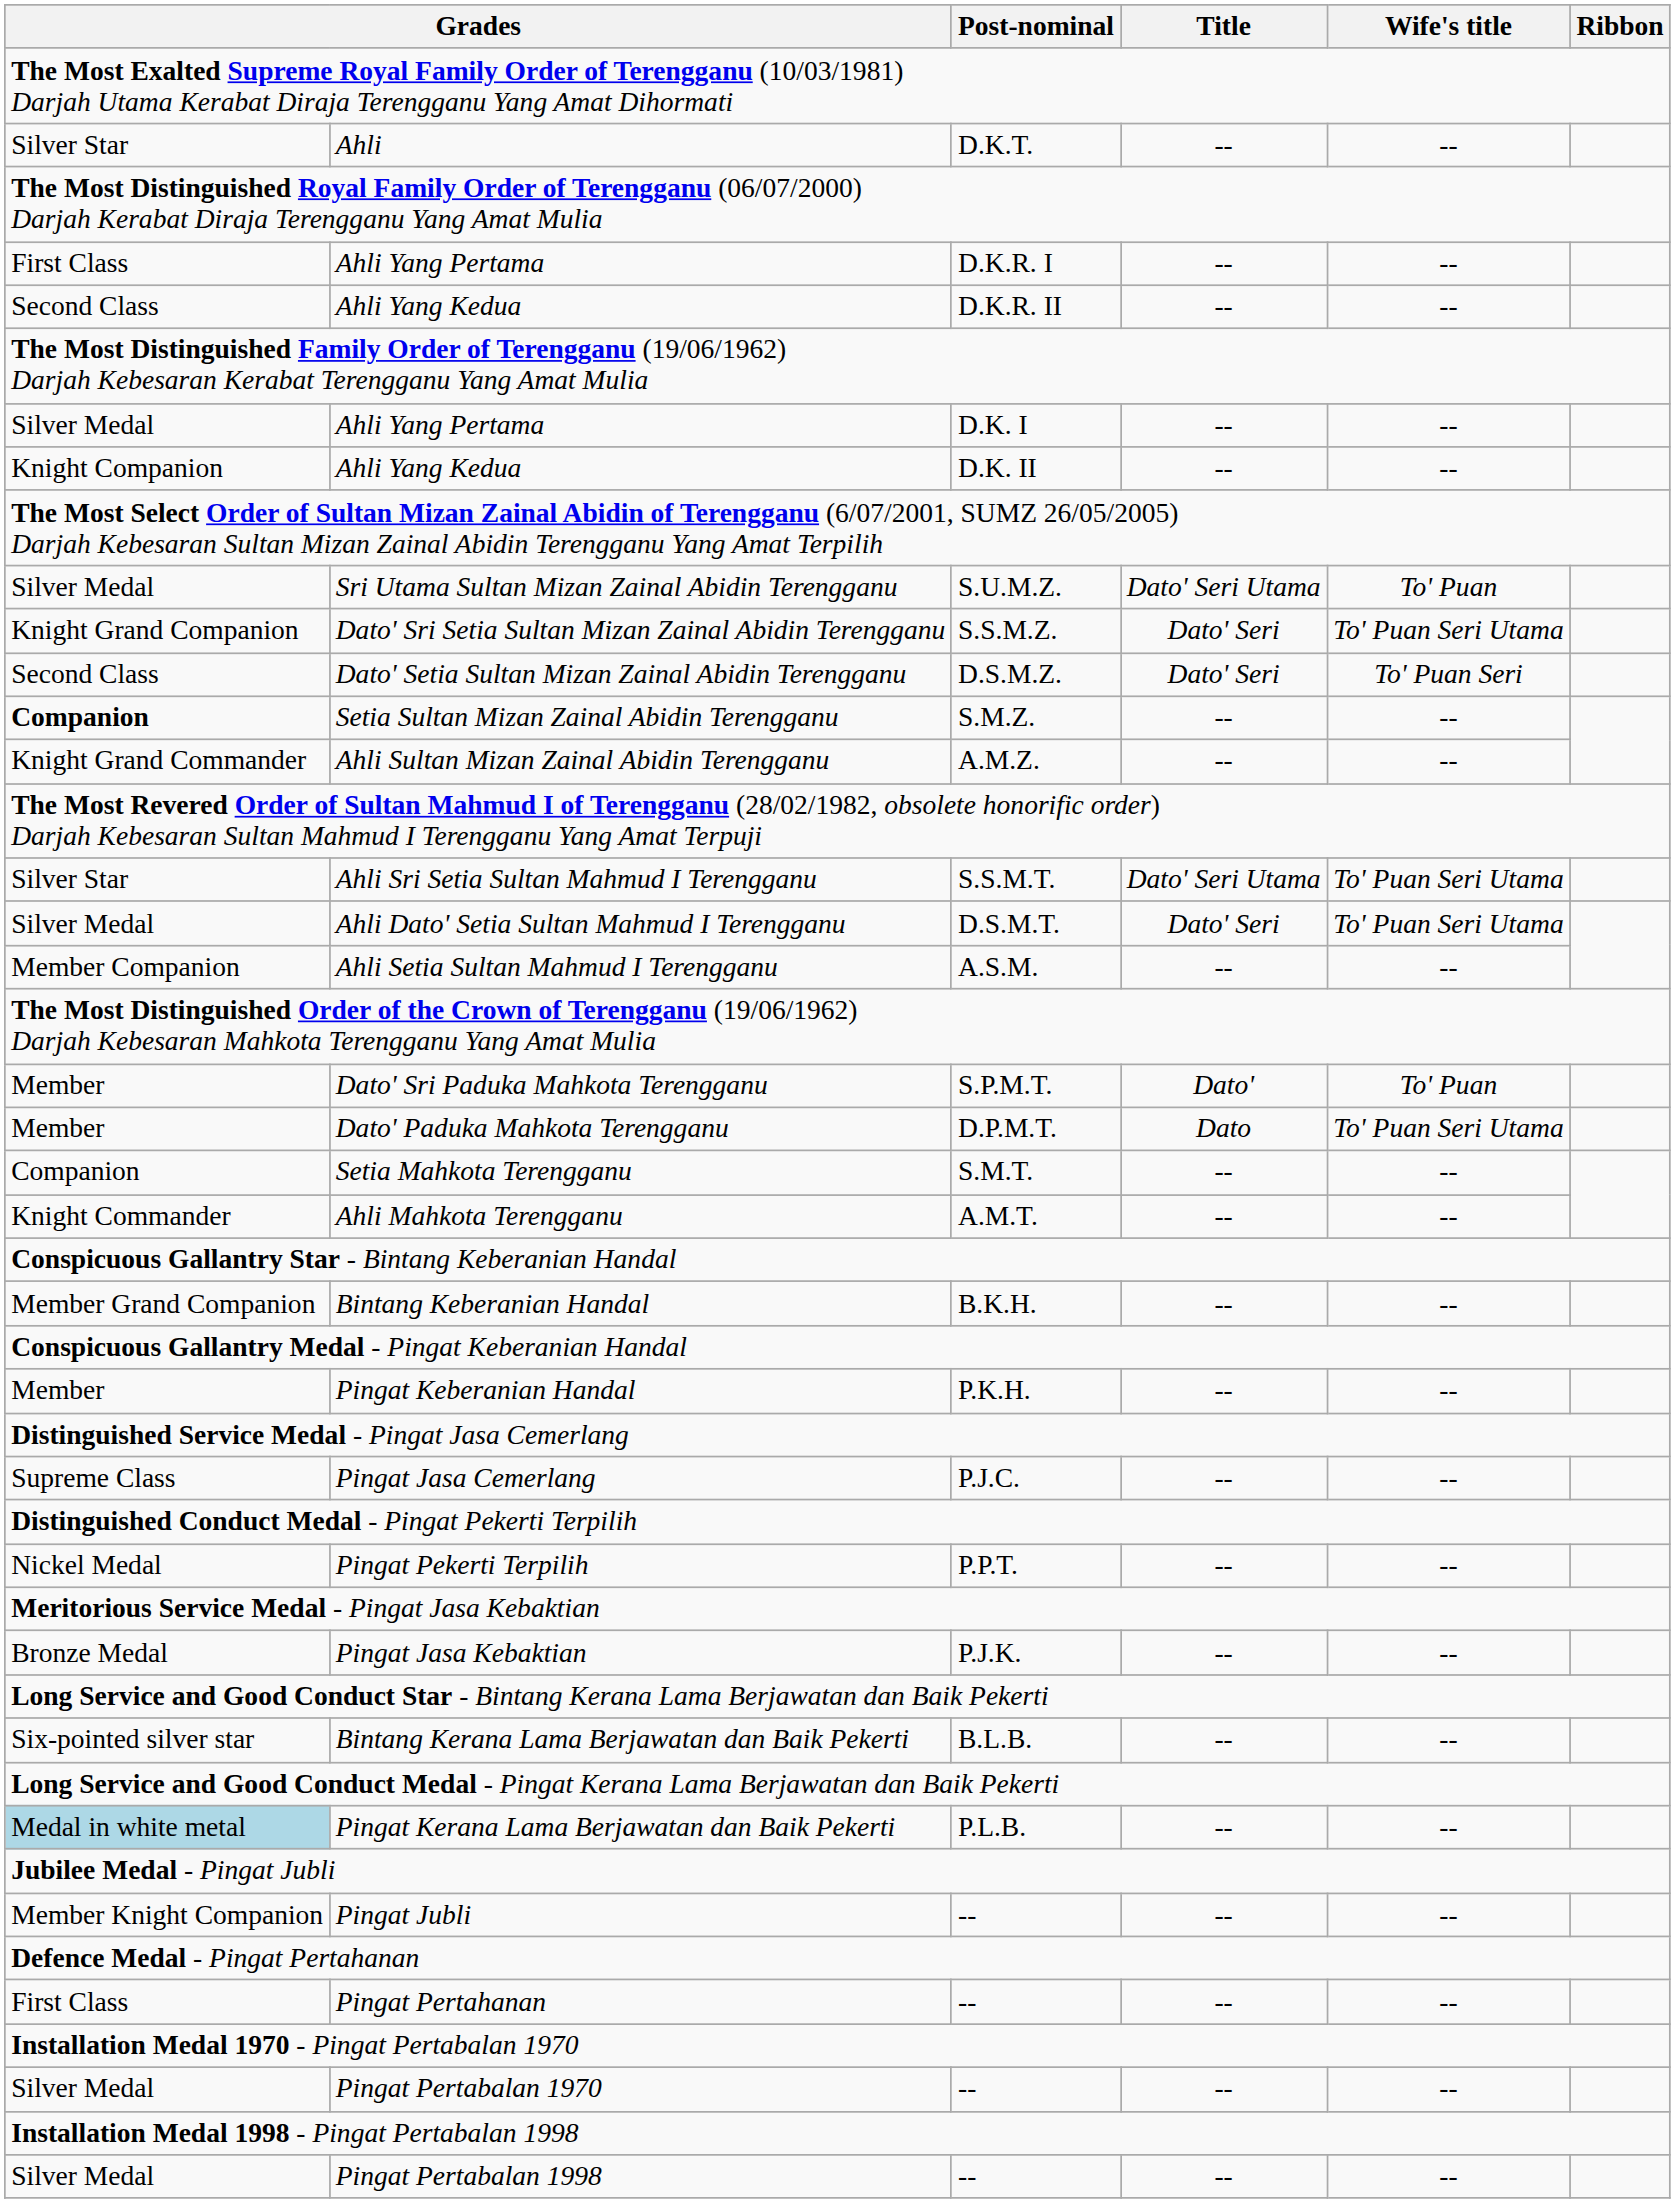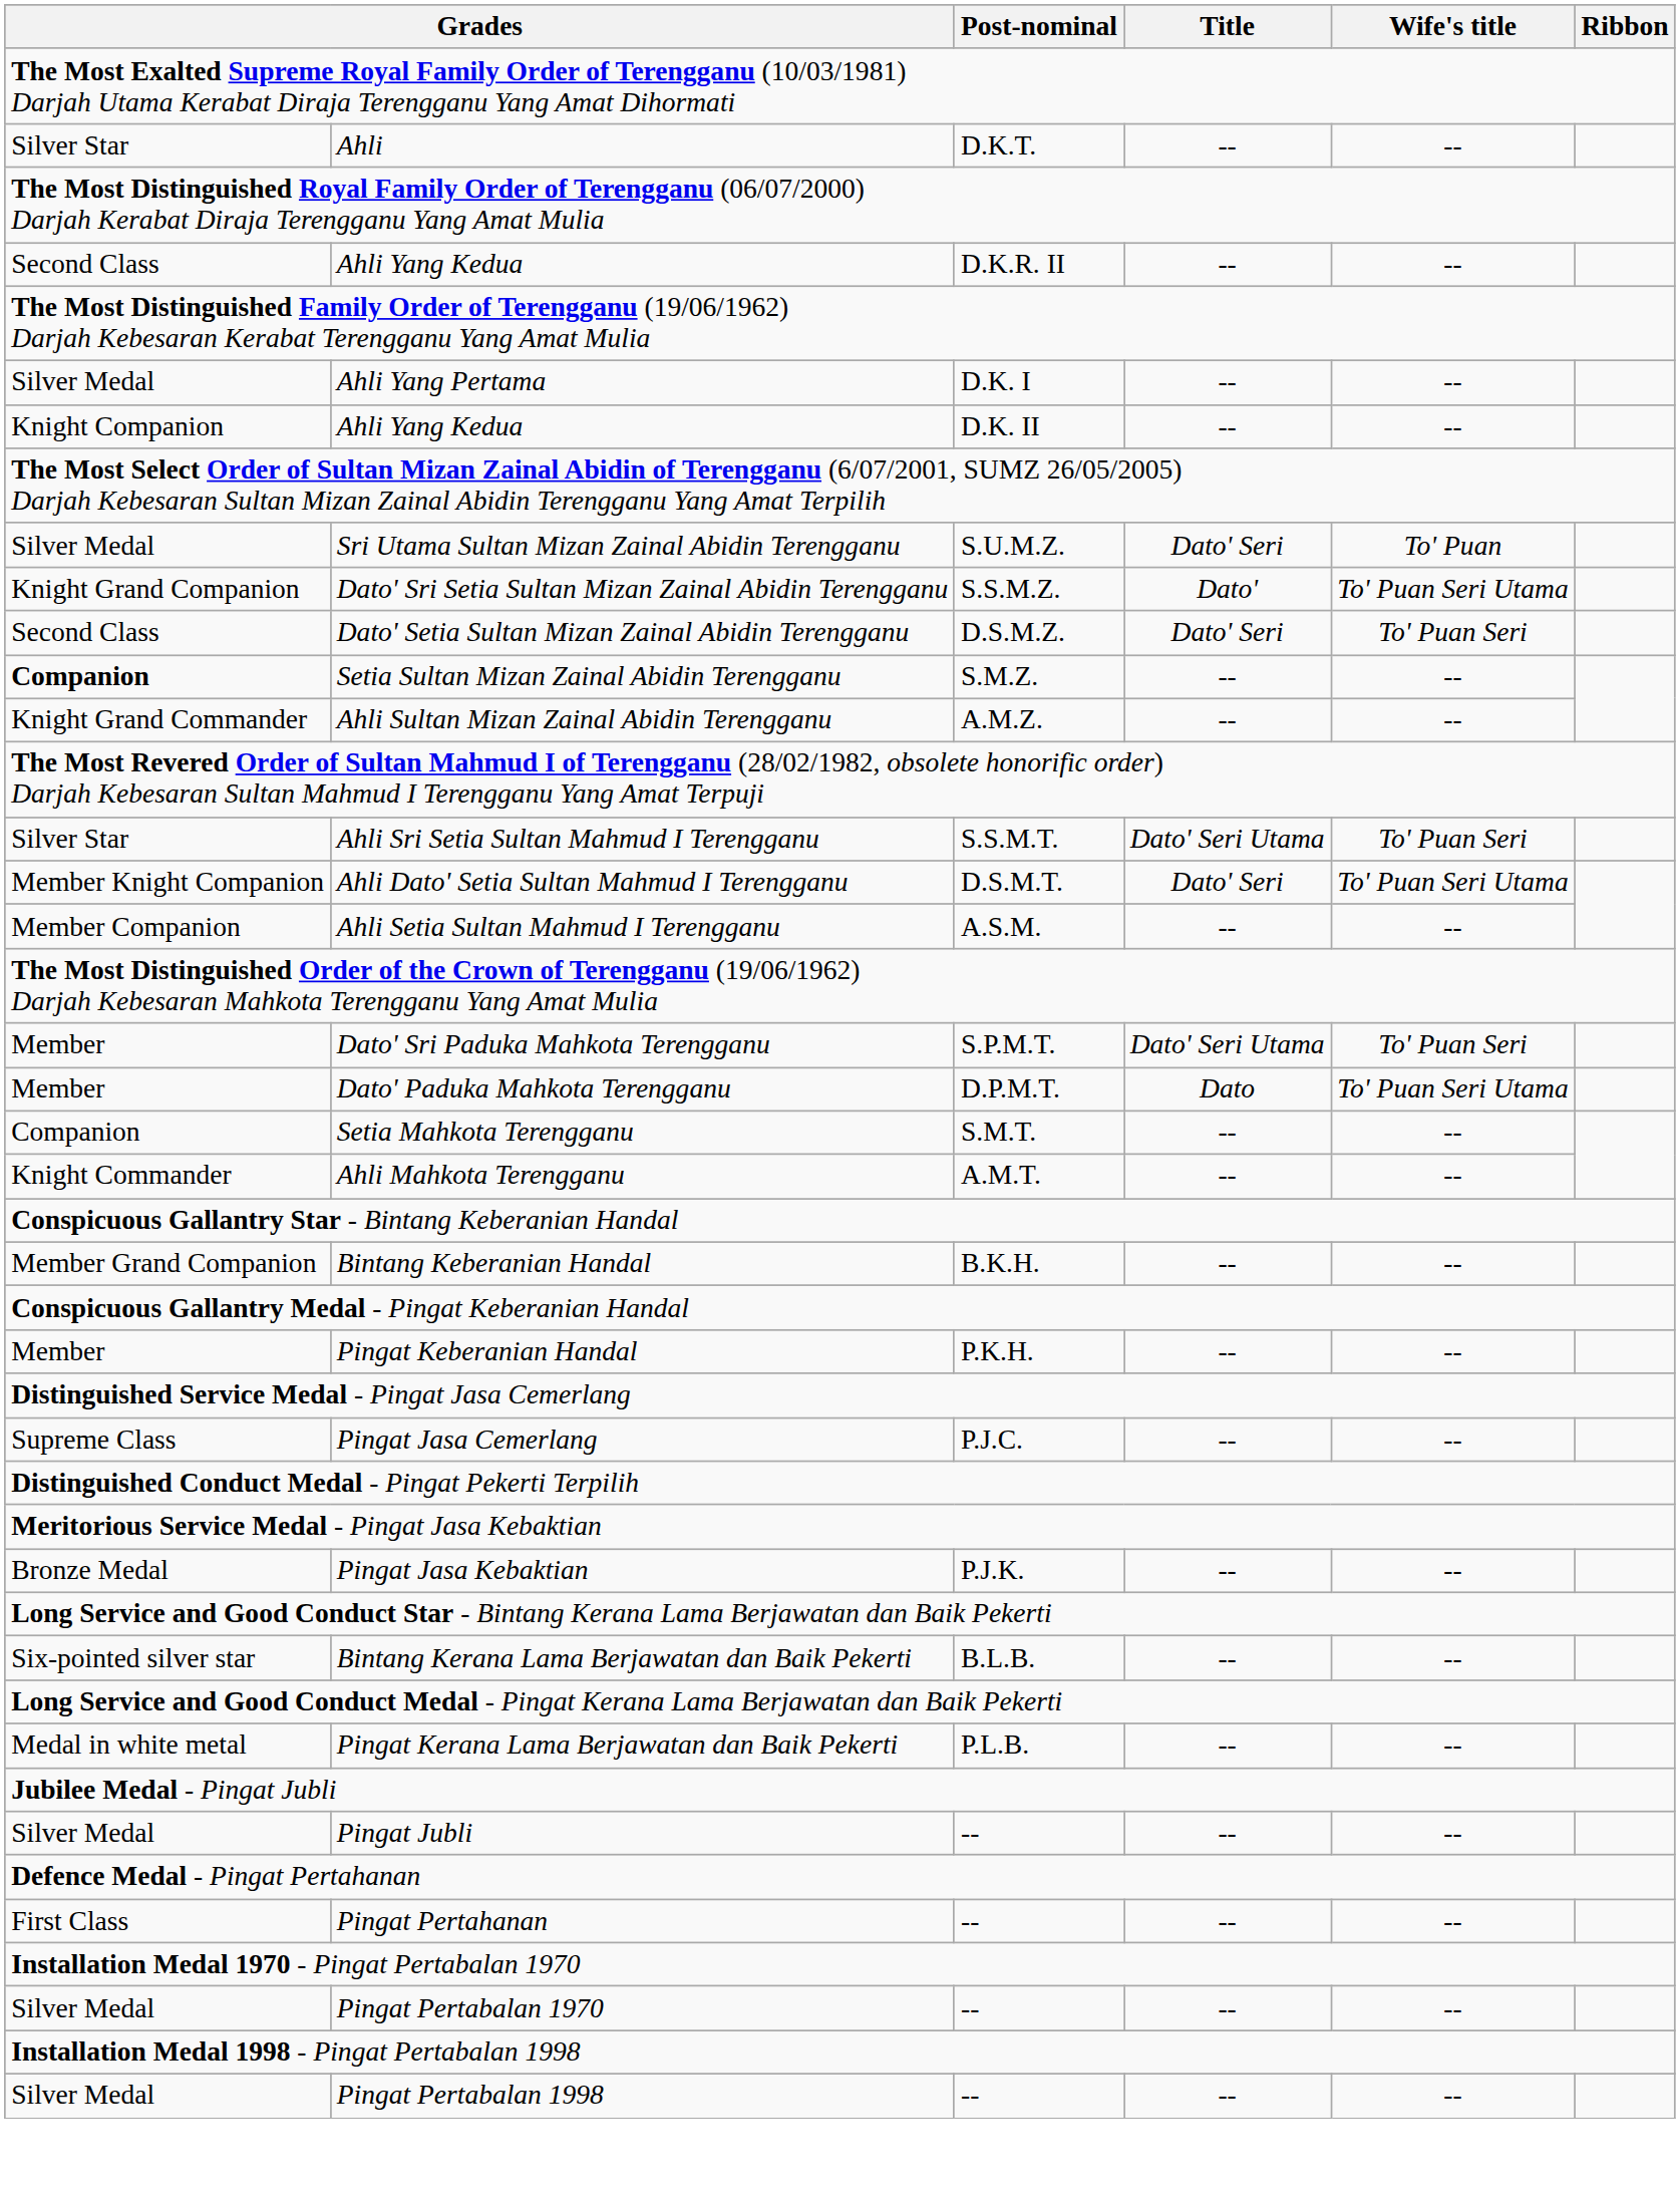 <table class="wikitable">
 <tr>
 <th colspan=2>Grades </th>
 <th>Post-nominal</th>
 <th>Title </th>
 <th>Wife's title</th>
 <th>Ribbon</th>
 </tr>
 <tr>
 <td colspan="6"><strong>The Most Exalted <a href='#'>Supreme Royal Family Order of Terengganu</a></strong> (10/03/1981)<br> <em>Darjah Utama Kerabat Diraja Terengganu Yang Amat Dihormati</em></td>
 </tr>
 <tr>
 <td>Silver Star</td>
 <td><em>Ahli</em></td>
 <td>D.K.T.</td>
 <td align=center>--</td>
 <td align=center>--</td>
 <td align=center></td>
 </tr>
 <tr>
 <td colspan="6"><strong>The Most Distinguished <a href='#'>Royal Family Order of Terengganu</a></strong> (06/07/2000) <br><em>Darjah Kerabat Diraja Terengganu Yang Amat Mulia</em></td>
-</tr>
-<tr>
-<td>First Class</td>
-<td><em>Ahli Yang Pertama</em></td>
-<td>D.K.R. I</td>
-<td align=center>--</td>
-<td align=center>--</td>
-<td align=center></td>
 </tr>
 <tr>
 <td>Second Class</td>
 <td><em>Ahli Yang Kedua</em></td>
 <td>D.K.R. II</td>
 <td align=center>--</td>
 <td align=center>--</td>
 <td align=center></td>
 </tr>
 <tr>
 <td colspan="6"><strong>The Most Distinguished <a href='#'>Family Order of Terengganu</a></strong> (19/06/1962) <br><em>Darjah Kebesaran Kerabat Terengganu Yang Amat Mulia</em></td>
 </tr>
 <tr>
 <td>Silver Medal</td>
 <td><em>Ahli Yang Pertama</em></td>
 <td>D.K. I</td>
 <td align=center>--</td>
 <td align=center>--</td>
 <td align=center></td>
 </tr>
 <tr>
 <td>Knight Companion</td>
 <td><em>Ahli Yang Kedua</em></td>
 <td>D.K. II</td>
 <td align=center>--</td>
 <td align=center>--</td>
 <td align=center></td>
 </tr>
 <tr>
 <td colspan="6"><strong>The Most Select <a href='#'>Order of Sultan Mizan Zainal Abidin of Terengganu</a></strong>  (6/07/2001, SUMZ 26/05/2005) <br><em>Darjah Kebesaran Sultan Mizan Zainal Abidin Terengganu Yang Amat Terpilih</em></td>
 </tr>
 <tr>
 <td>Silver Medal</td>
 <td><em>Sri Utama Sultan Mizan Zainal Abidin Terengganu</em></td>
 <td>S.U.M.Z.</td>
-<td align=center><em>Dato' Seri Utama</em></td>
+<td align=center><em>Dato' Seri</em></td>
 <td align=center><em>To' Puan</em></td>
 <td align=center></td>
 </tr>
 <tr>
 <td>Knight Grand Companion</td>
 <td><em>Dato' Sri Setia Sultan Mizan Zainal Abidin Terengganu</em></td>
 <td>S.S.M.Z.</td>
-<td align=center><em>Dato' Seri</em></td>
+<td align=center><em>Dato' </em></td>
 <td align=center><em>To' Puan Seri Utama</em></td>
 <td align=center></td>
 </tr>
 <tr>
 <td>Second Class</td>
 <td><em>Dato' Setia Sultan Mizan Zainal Abidin Terengganu</em></td>
 <td>D.S.M.Z.</td>
 <td align=center><em>Dato' Seri</em> </td>
 <td align=center><em>To' Puan Seri</em></td>
 <td align=center></td>
 </tr>
 <tr>
 <td><strong>Companion</strong></td>
 <td><em>Setia Sultan Mizan Zainal Abidin Terengganu</em></td>
 <td>S.M.Z.</td>
 <td align=center>--</td>
 <td align=center>--</td>
 <td align=center rowspan=2></td>
 </tr>
 <tr>
 <td>Knight Grand Commander</td>
 <td><em>Ahli Sultan Mizan Zainal Abidin Terengganu</em></td>
 <td>A.M.Z.</td>
 <td align=center>--</td>
 <td align=center>--</td>
 </tr>
 <tr>
 <td colspan="6"><strong>The Most Revered <a href='#'>Order of Sultan Mahmud I of Terengganu</a></strong> (28/02/1982, <em>obsolete honorific order</em>) <br><em>Darjah Kebesaran Sultan Mahmud I Terengganu Yang Amat Terpuji</em></td>
 </tr>
 <tr>
 <td>Silver Star</td>
 <td><em>Ahli Sri Setia Sultan Mahmud I Terengganu</em></td>
 <td>S.S.M.T.</td>
 <td align=center><em>Dato' Seri Utama</em></td>
-<td align=center><em>To' Puan Seri Utama</em></td>
+<td align=center><em>To' Puan Seri</em></td>
 <td align=center></td>
 </tr>
 <tr>
-<td>Silver Medal</td>
+<td>Member Knight Companion</td>
 <td><em>Ahli Dato' Setia Sultan Mahmud I Terengganu</em></td>
 <td>D.S.M.T.</td>
 <td align=center><em>Dato' Seri</em> </td>
 <td align=center><em>To' Puan Seri Utama</em></td>
 <td align=center rowspan=2></td>
 </tr>
 <tr>
 <td>Member Companion</td>
 <td><em>Ahli Setia Sultan Mahmud I Terengganu</em></td>
 <td>A.S.M.</td>
 <td align=center>--</td>
 <td align=center>--</td>
 </tr>
 <tr>
 <td colspan="6"><strong>The Most Distinguished <a href='#'>Order of the Crown of Terengganu</a></strong> (19/06/1962) <br><em>Darjah Kebesaran Mahkota Terengganu Yang Amat Mulia</em></td>
 </tr>
 <tr>
 <td>Member</td>
 <td><em>Dato' Sri Paduka Mahkota Terengganu</em></td>
 <td>S.P.M.T.</td>
-<td align=center><em>Dato' </em></td>
-<td align=center><em>To' Puan</em></td>
+<td align=center><em>Dato' Seri Utama</em></td>
+<td align=center><em>To' Puan Seri</em></td>
 <td align=center></td>
 </tr>
 <tr>
 <td>Member</td>
 <td><em>Dato' Paduka Mahkota Terengganu</em></td>
 <td>D.P.M.T.</td>
 <td align=center><em>Dato</em></td>
 <td align=center><em>To' Puan Seri Utama</em></td>
 <td align=center></td>
 </tr>
 <tr>
 <td>Companion</td>
 <td><em>Setia Mahkota Terengganu</em></td>
 <td>S.M.T.</td>
 <td align=center>--</td>
 <td align=center>--</td>
 <td align=center rowspan=2></td>
 </tr>
 <tr>
 <td>Knight Commander</td>
 <td><em>Ahli Mahkota Terengganu</em></td>
 <td>A.M.T.</td>
 <td align=center>--</td>
 <td align=center>--</td>
 </tr>
 <tr>
 <td colspan="6"><strong>Conspicuous Gallantry Star</strong> - <em>Bintang Keberanian Handal</em></td>
 </tr>
 <tr>
 <td>Member Grand Companion</td>
 <td><em>Bintang Keberanian Handal</em></td>
 <td>B.K.H.</td>
 <td align=center>--</td>
 <td align=center>--</td>
 <td align=center></td>
 </tr>
 <tr>
 <td colspan="6"><strong>Conspicuous Gallantry Medal</strong> - <em>Pingat Keberanian Handal</em></td>
 </tr>
 <tr>
 <td>Member</td>
 <td><em>Pingat Keberanian Handal</em></td>
 <td>P.K.H.</td>
 <td align=center>--</td>
 <td align=center>--</td>
 <td align=center></td>
 </tr>
 <tr>
 <td colspan="6"><strong>Distinguished Service Medal</strong> - <em>Pingat Jasa Cemerlang</em></td>
 </tr>
 <tr>
 <td>Supreme Class</td>
 <td><em>Pingat Jasa Cemerlang</em></td>
 <td>P.J.C.</td>
 <td align=center>--</td>
 <td align=center>--</td>
 <td align=center></td>
 </tr>
 <tr>
 <td colspan="6"><strong>Distinguished Conduct Medal</strong> - <em>Pingat Pekerti Terpilih</em></td>
 </tr>
 <tr>
-<td>Nickel Medal</td>
-<td><em>Pingat Pekerti Terpilih</em></td>
-<td>P.P.T.</td>
-<td align=center>--</td>
-<td align=center>--</td>
-<td align=center></td>
-</tr>
-<tr>
 <td colspan="6"><strong>Meritorious Service Medal</strong> - <em>Pingat Jasa Kebaktian</em></td>
 </tr>
 <tr>
 <td>Bronze Medal</td>
 <td><em>Pingat Jasa Kebaktian</em></td>
 <td>P.J.K.</td>
 <td align=center>--</td>
 <td align=center>--</td>
 <td align=center></td>
 </tr>
 <tr>
 <td colspan="6"><strong>Long Service and Good Conduct Star</strong> - <em>Bintang Kerana Lama Berjawatan dan Baik Pekerti</em></td>
 </tr>
 <tr>
 <td>Six-pointed silver star</td>
 <td><em>Bintang Kerana Lama Berjawatan dan Baik Pekerti</em></td>
 <td>B.L.B.</td>
 <td align=center>--</td>
 <td align=center>--</td>
 <td align=center></td>
 </tr>
 <tr>
 <td colspan="6"><strong>Long Service and Good Conduct Medal</strong> - <em>Pingat Kerana Lama Berjawatan dan Baik Pekerti</em></td>
 </tr>
 <tr>
-<td style="background: lightblue;">Medal in white metal</td>
+<td>Medal in white metal</td>
 <td><em>Pingat Kerana Lama Berjawatan dan Baik Pekerti</em></td>
 <td>P.L.B.</td>
 <td align=center>--</td>
 <td align=center>--</td>
 <td align=center></td>
 </tr>
 <tr>
 <td colspan="6"><strong>Jubilee Medal</strong> - <em>Pingat Jubli</em></td>
 </tr>
 <tr>
-<td>Member Knight Companion</td>
+<td>Silver Medal</td>
 <td><em>Pingat Jubli</em></td>
 <td>--</td>
 <td align=center>--</td>
 <td align=center>--</td>
 <td align=center></td>
 </tr>
 <tr>
 <td colspan="6"><strong>Defence Medal</strong> - <em>Pingat Pertahanan</em></td>
 </tr>
 <tr>
 <td>First Class</td>
 <td><em>Pingat Pertahanan</em></td>
 <td>--</td>
 <td align=center>--</td>
 <td align=center>--</td>
 <td align=center></td>
 </tr>
 <tr>
 <td colspan="6"><strong>Installation Medal 1970</strong> - <em>Pingat Pertabalan 1970</em></td>
 </tr>
 <tr>
 <td>Silver Medal</td>
 <td><em>Pingat Pertabalan 1970</em></td>
 <td>--</td>
 <td align=center>--</td>
 <td align=center>--</td>
 <td align=center></td>
 </tr>
 <tr>
 <td colspan="6"><strong>Installation Medal 1998</strong> - <em>Pingat Pertabalan 1998</em></td>
 </tr>
 <tr>
 <td>Silver Medal</td>
 <td><em>Pingat Pertabalan 1998</em></td>
 <td>--</td>
 <td align=center>--</td>
 <td align=center>--</td>
 <td align=center></td>
 </tr>
 </table>
